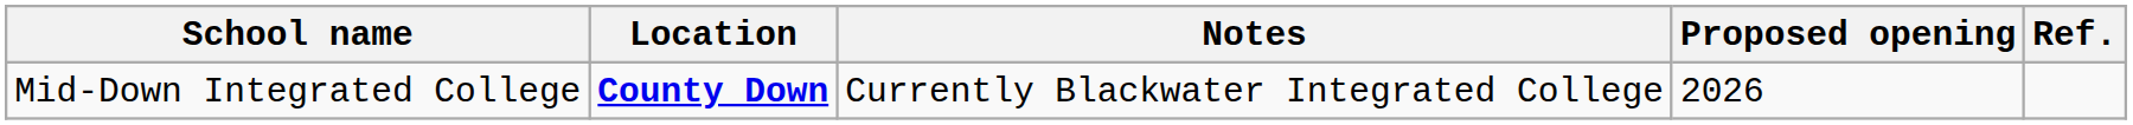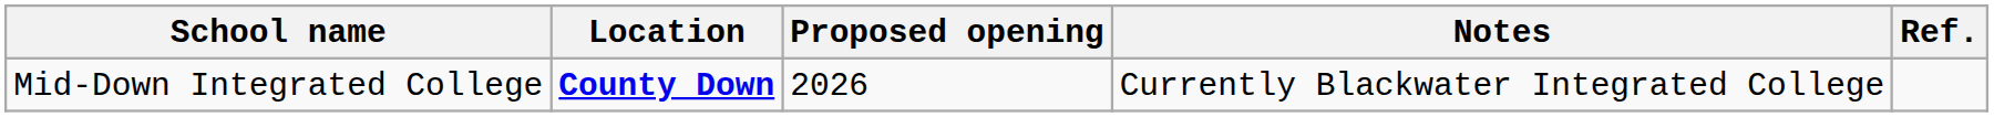 <table class="wikitable sortable">
 <tr>
 <th>School name</th>
 <th>Location</th>
+<th>Proposed opening</th>
 <th>Notes</th>
-<th>Proposed opening</th>
 <th>Ref.</th>
 </tr>
 <tr>
 <td>Mid-Down Integrated College</td>
 <td><strong><a href='#'>County Down</a></strong></td>
+<td>2026</td>
 <td>Currently Blackwater Integrated College</td>
-<td>2026</td>
 <td></td>
 </tr>
 </table>
